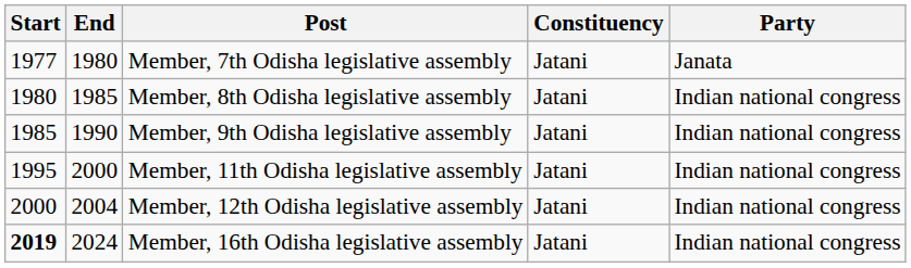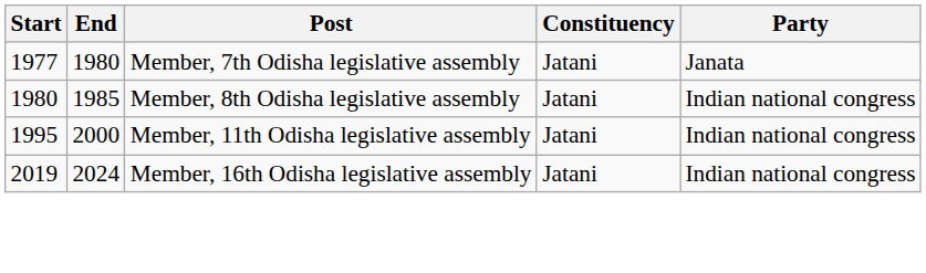 <table class="wikitable sortable">
 <tr>
 <th>Start</th>
 <th>End</th>
 <th>Post</th>
 <th>Constituency</th>
 <th>Party</th>
 </tr>
 <tr>
 <td>1977</td>
 <td>1980</td>
 <td>Member, 7th Odisha legislative assembly</td>
 <td>Jatani</td>
 <td>Janata</td>
 </tr>
 <tr>
 <td>1980</td>
 <td>1985</td>
 <td>Member, 8th Odisha legislative assembly</td>
 <td>Jatani</td>
 <td>Indian national congress</td>
 </tr>
 <tr>
-<td>1985</td>
-<td>1990</td>
-<td>Member, 9th Odisha legislative assembly</td>
-<td>Jatani</td>
-<td>Indian national congress</td>
-</tr>
-<tr>
 <td>1995</td>
 <td>2000</td>
 <td>Member, 11th Odisha legislative assembly</td>
 <td>Jatani</td>
 <td>Indian national congress</td>
 </tr>
 <tr>
-<td>2000</td>
-<td>2004</td>
-<td>Member, 12th Odisha legislative assembly</td>
-<td>Jatani</td>
-<td>Indian national congress</td>
-</tr>
-<tr>
-<td><strong>2019</strong></td>
+<td>2019</td>
 <td>2024</td>
 <td>Member, 16th Odisha legislative assembly</td>
 <td>Jatani</td>
 <td>Indian national congress</td>
 </tr>
 </table>
